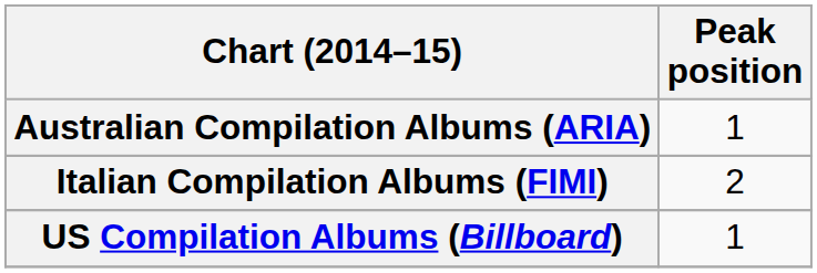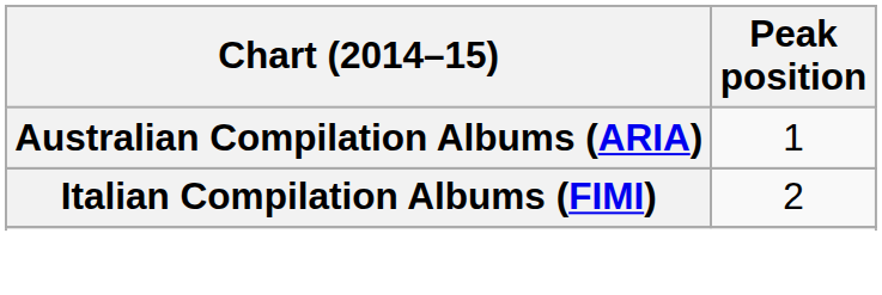 <table class="wikitable sortable plainrowheaders" style="text-align:center">
 <tr>
 <th scope="col">Chart (2014–15)</th>
 <th scope="col">Peak<br>position</th>
 </tr>
 <tr>
 <th scope="row">Australian Compilation Albums (<a href='#'>ARIA</a>)</th>
 <td>1</td>
 </tr>
 <tr>
 </tr>
 <tr>
 </tr>
 <tr>
 </tr>
 <tr>
 </tr>
 <tr>
 </tr>
 <tr>
 </tr>
 <tr>
 </tr>
 <tr>
 <th scope="row">Italian Compilation Albums (<a href='#'>FIMI</a>)</th>
 <td>2</td>
 </tr>
 <tr>
 </tr>
 <tr>
 </tr>
 <tr>
 </tr>
 <tr>
 </tr>
 <tr>
-<th scope="row">US <a href='#'>Compilation Albums</a> (<em><a href='#'>Billboard</a></em>)</th>
-<td>1</td>
-</tr>
-<tr>
 </tr>
 </table>
